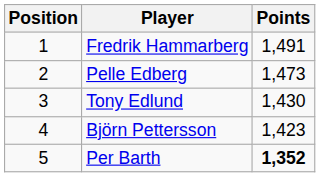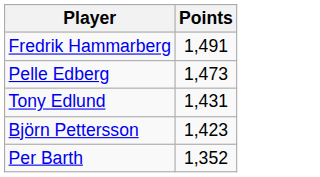 <table class=wikitable>
 <tr>
-<th>Position</th>
 <th>Player</th>
 <th>Points</th>
 </tr>
 <tr>
-<td align=center>1</td>
 <td> <a href='#'>Fredrik Hammarberg</a></td>
 <td align=center>1,491</td>
 </tr>
 <tr>
-<td align=center>2</td>
 <td> <a href='#'>Pelle Edberg</a></td>
 <td align=center>1,473</td>
 </tr>
 <tr>
-<td align=center>3</td>
 <td> <a href='#'>Tony Edlund</a></td>
-<td align=center>1,430</td>
+<td align=center>1,431</td>
 </tr>
 <tr>
-<td align=center>4</td>
 <td> <a href='#'>Björn Pettersson</a></td>
 <td align=center>1,423</td>
 </tr>
 <tr>
-<td align=center>5</td>
 <td> <a href='#'>Per Barth</a></td>
-<td align=center><strong>1,352</strong></td>
+<td align=center>1,352</td>
 </tr>
 </table>
